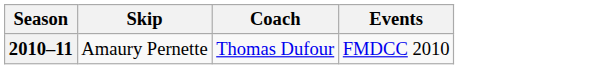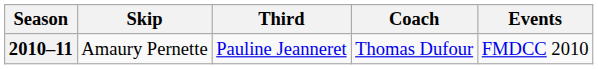 <table class="wikitable">
 <tr>
 <th scope="col">Season</th>
 <th scope="col">Skip</th>
+<th scope="col">Third</th>
 <th scope="col">Coach</th>
 <th scope="col">Events</th>
 </tr>
 <tr>
 <th scope="row">2010–11</th>
 <td>Amaury Pernette</td>
+<td><a href='#'>Pauline Jeanneret</a></td>
 <td><a href='#'>Thomas Dufour</a></td>
 <td><a href='#'>FMDCC</a> 2010 <br> </td>
 </tr>
 </table>
